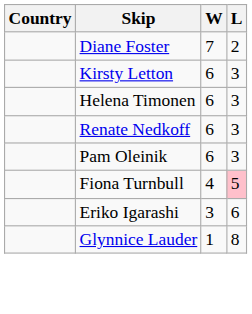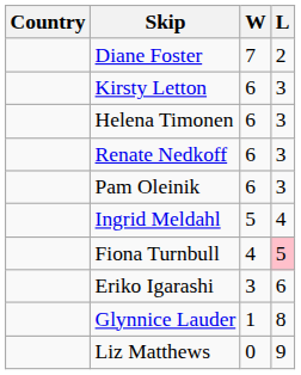 <table class="wikitable">
 <tr>
 <th>Country</th>
 <th>Skip</th>
 <th>W</th>
 <th>L</th>
 </tr>
 <tr>
 <td></td>
 <td><a href='#'>Diane Foster</a></td>
 <td>7</td>
 <td>2</td>
 </tr>
 <tr>
 <td></td>
 <td><a href='#'>Kirsty Letton</a></td>
 <td>6</td>
 <td>3</td>
 </tr>
 <tr>
 <td></td>
 <td>Helena Timonen</td>
 <td>6</td>
 <td>3</td>
 </tr>
 <tr>
 <td></td>
 <td><a href='#'>Renate Nedkoff</a></td>
 <td>6</td>
 <td>3</td>
 </tr>
 <tr>
 <td></td>
 <td>Pam Oleinik</td>
 <td>6</td>
 <td>3</td>
 </tr>
 <tr>
 <td></td>
+<td><a href='#'>Ingrid Meldahl</a></td>
+<td>5</td>
+<td>4</td>
+</tr>
+<tr>
+<td></td>
 <td>Fiona Turnbull</td>
 <td>4</td>
 <td style="background: pink;">5</td>
 </tr>
 <tr>
 <td></td>
 <td>Eriko Igarashi</td>
 <td>3</td>
 <td>6</td>
 </tr>
 <tr>
 <td></td>
 <td><a href='#'>Glynnice Lauder</a></td>
 <td>1</td>
 <td>8</td>
 </tr>
+<tr>
+<td></td>
+<td>Liz Matthews</td>
+<td>0</td>
+<td>9</td>
+</tr>
 </table>
